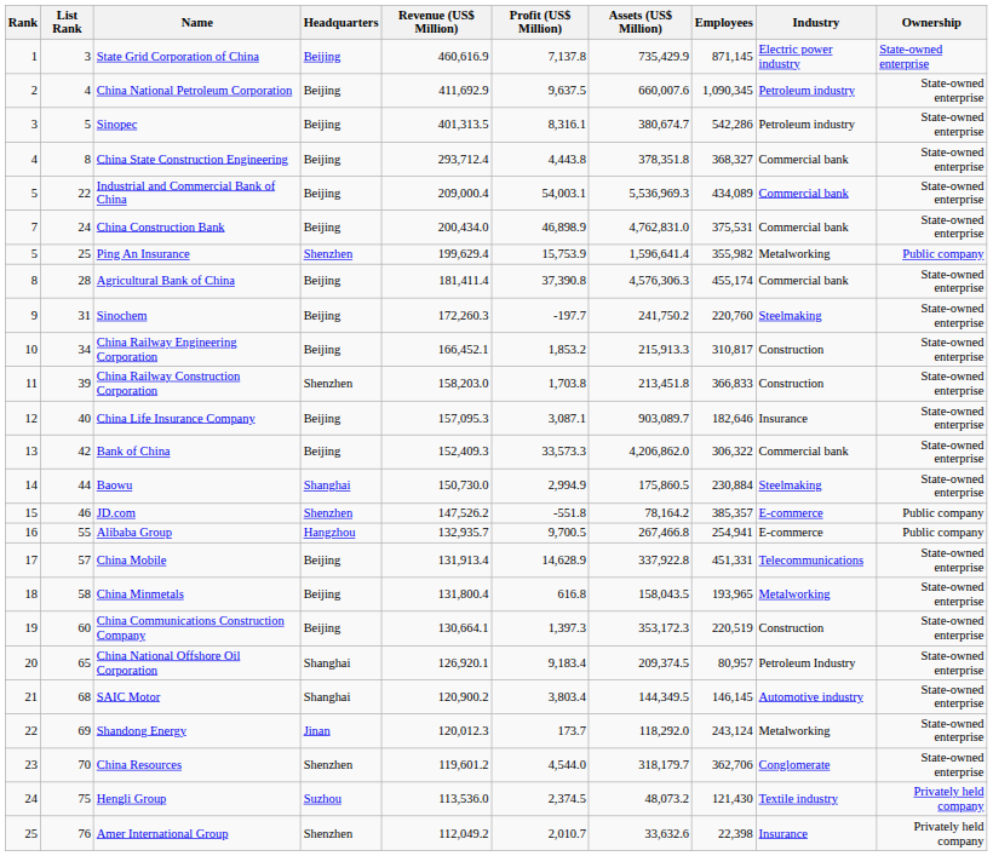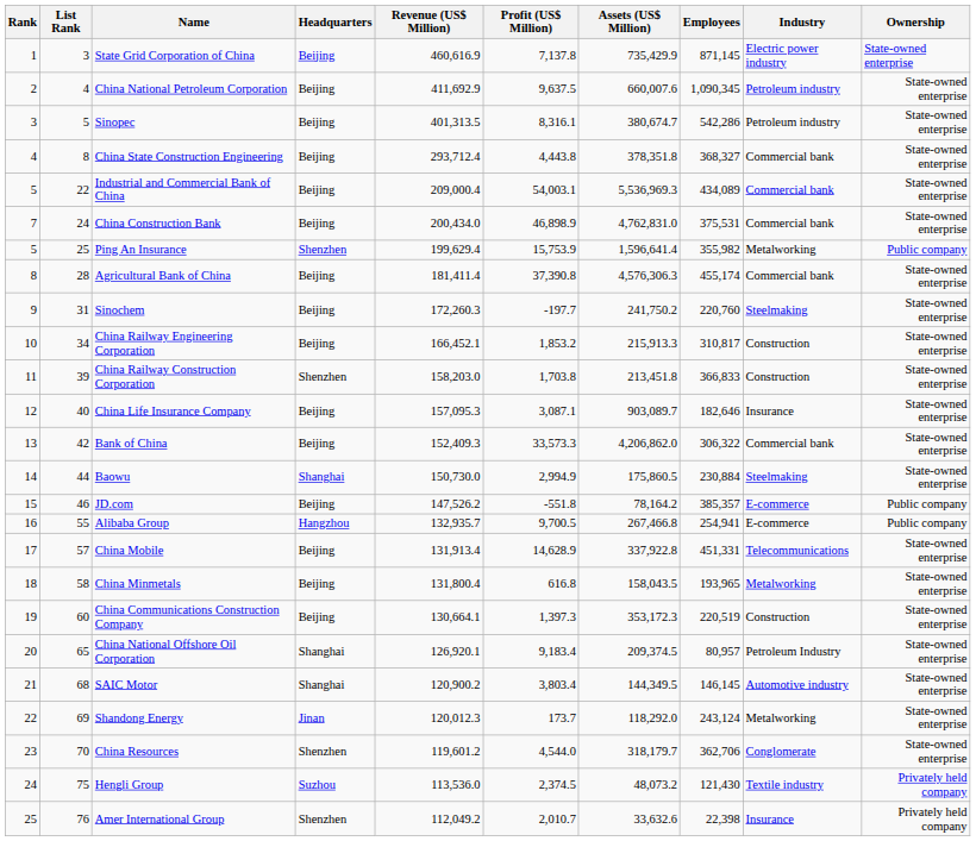 <table class="wikitable sortable" style="text-align:right;">
 <tr>
 <th align="center">Rank</th>
 <th align="center">List Rank</th>
 <th align="center">Name</th>
 <th align="center">Headquarters</th>
 <th align="center">Revenue (US$ Million)</th>
 <th align="center">Profit (US$ Million)</th>
 <th>Assets (US$ Million)</th>
 <th>Employees</th>
 <th align="center">Industry</th>
 <th align="center">Ownership</th>
 </tr>
 <tr>
 <td>1</td>
 <td>3</td>
 <td align="left"><a href='#'>State Grid Corporation of China</a></td>
 <td align="left"><a href='#'>Beijing</a></td>
 <td>460,616.9</td>
 <td>7,137.8</td>
 <td>735,429.9</td>
 <td>871,145</td>
 <td align="left"><a href='#'>Electric power industry</a></td>
 <td align="left"><a href='#'>State-owned enterprise</a></td>
 </tr>
 <tr>
 <td>2</td>
 <td>4</td>
 <td align="left"><a href='#'>China National Petroleum Corporation</a></td>
 <td align="left">Beijing</td>
 <td>411,692.9</td>
 <td>9,637.5</td>
 <td>660,007.6</td>
 <td>1,090,345</td>
 <td align="left"><a href='#'>Petroleum industry</a></td>
 <td>State-owned enterprise</td>
 </tr>
 <tr>
 <td>3</td>
 <td>5</td>
 <td align="left"><a href='#'>Sinopec</a></td>
 <td align="left">Beijing</td>
 <td>401,313.5</td>
 <td>8,316.1</td>
 <td>380,674.7</td>
 <td>542,286</td>
 <td align="left">Petroleum industry</td>
 <td>State-owned enterprise</td>
 </tr>
 <tr>
 <td>4</td>
 <td>8</td>
 <td align="left"><a href='#'>China State Construction Engineering</a></td>
 <td align="left">Beijing</td>
 <td>293,712.4</td>
 <td>4,443.8</td>
 <td>378,351.8</td>
 <td>368,327</td>
 <td align="left">Commercial bank</td>
 <td>State-owned enterprise</td>
 </tr>
 <tr>
 <td>5</td>
 <td>22</td>
 <td align="left"><a href='#'>Industrial and Commercial Bank of China</a></td>
 <td align="left">Beijing</td>
 <td>209,000.4</td>
 <td>54,003.1</td>
 <td>5,536,969.3</td>
 <td>434,089</td>
 <td align="left"><a href='#'>Commercial bank</a></td>
 <td>State-owned enterprise</td>
 </tr>
 <tr>
 <td>7</td>
 <td>24</td>
 <td align="left"><a href='#'>China Construction Bank</a></td>
 <td align="left">Beijing</td>
 <td>200,434.0</td>
 <td>46,898.9</td>
 <td>4,762,831.0</td>
 <td>375,531</td>
 <td align="left">Commercial bank</td>
 <td>State-owned enterprise</td>
 </tr>
 <tr>
 <td>5</td>
 <td>25</td>
 <td align="left"><a href='#'>Ping An Insurance</a></td>
 <td align="left"><a href='#'>Shenzhen</a></td>
 <td>199,629.4</td>
 <td>15,753.9</td>
 <td>1,596,641.4</td>
 <td>355,982</td>
 <td align="left">Metalworking</td>
 <td><a href='#'>Public company</a></td>
 </tr>
 <tr>
 <td>8</td>
 <td>28</td>
 <td align="left"><a href='#'>Agricultural Bank of China</a></td>
 <td align="left">Beijing</td>
 <td>181,411.4</td>
 <td>37,390.8</td>
 <td>4,576,306.3</td>
 <td>455,174</td>
 <td align="left">Commercial bank</td>
 <td>State-owned enterprise</td>
 </tr>
 <tr>
 <td>9</td>
 <td>31</td>
 <td align="left"><a href='#'>Sinochem</a></td>
 <td align="left">Beijing</td>
 <td>172,260.3</td>
 <td>-197.7</td>
 <td>241,750.2</td>
 <td>220,760</td>
 <td align="left"><a href='#'>Steelmaking</a></td>
 <td>State-owned enterprise</td>
 </tr>
 <tr>
 <td>10</td>
 <td>34</td>
 <td align="left"><a href='#'>China Railway Engineering Corporation</a></td>
 <td align="left">Beijing</td>
 <td>166,452.1</td>
 <td>1,853.2</td>
 <td>215,913.3</td>
 <td>310,817</td>
 <td align="left">Construction</td>
 <td>State-owned enterprise</td>
 </tr>
 <tr>
 <td>11</td>
 <td>39</td>
 <td align="left"><a href='#'>China Railway Construction Corporation</a></td>
 <td align="left">Shenzhen</td>
 <td>158,203.0</td>
 <td>1,703.8</td>
 <td>213,451.8</td>
 <td>366,833</td>
 <td align="left">Construction</td>
 <td>State-owned enterprise</td>
 </tr>
 <tr>
 <td>12</td>
 <td>40</td>
 <td align="left"><a href='#'>China Life Insurance Company</a></td>
 <td align="left">Beijing</td>
 <td>157,095.3</td>
 <td>3,087.1</td>
 <td>903,089.7</td>
 <td>182,646</td>
 <td align="left">Insurance</td>
 <td>State-owned enterprise</td>
 </tr>
 <tr>
 <td>13</td>
 <td>42</td>
 <td align="left"><a href='#'>Bank of China</a></td>
 <td align="left">Beijing</td>
 <td>152,409.3</td>
 <td>33,573.3</td>
 <td>4,206,862.0</td>
 <td>306,322</td>
 <td align="left">Commercial bank</td>
 <td>State-owned enterprise</td>
 </tr>
 <tr>
 <td>14</td>
 <td>44</td>
 <td align="left"><a href='#'>Baowu</a></td>
 <td align="left"><a href='#'>Shanghai</a></td>
 <td>150,730.0</td>
 <td>2,994.9</td>
 <td>175,860.5</td>
 <td>230,884</td>
 <td align="left"><a href='#'>Steelmaking</a></td>
 <td>State-owned enterprise</td>
 </tr>
 <tr>
 <td>15</td>
 <td>46</td>
 <td align="left"><a href='#'>JD.com</a></td>
-<td align="left"><a href='#'>Shenzhen</a></td>
+<td align="left">Beijing</td>
 <td>147,526.2</td>
 <td>-551.8</td>
 <td>78,164.2</td>
 <td>385,357</td>
 <td align="left"><a href='#'>E-commerce</a></td>
 <td>Public company</td>
 </tr>
 <tr>
 <td>16</td>
 <td>55</td>
 <td align="left"><a href='#'>Alibaba Group</a></td>
 <td align="left"><a href='#'>Hangzhou</a></td>
 <td>132,935.7</td>
 <td>9,700.5</td>
 <td>267,466.8</td>
 <td>254,941</td>
 <td align="left">E-commerce</td>
 <td>Public company</td>
 </tr>
 <tr>
 <td>17</td>
 <td>57</td>
 <td align="left"><a href='#'>China Mobile</a></td>
 <td align="left">Beijing</td>
 <td>131,913.4</td>
 <td>14,628.9</td>
 <td>337,922.8</td>
 <td>451,331</td>
 <td align="left"><a href='#'>Telecommunications</a></td>
 <td>State-owned enterprise</td>
 </tr>
 <tr>
 <td>18</td>
 <td>58</td>
 <td align="left"><a href='#'>China Minmetals</a></td>
 <td align="left">Beijing</td>
 <td>131,800.4</td>
 <td>616.8</td>
 <td>158,043.5</td>
 <td>193,965</td>
 <td align="left"><a href='#'>Metalworking</a></td>
 <td>State-owned enterprise</td>
 </tr>
 <tr>
 <td>19</td>
 <td>60</td>
 <td align="left"><a href='#'>China Communications Construction Company</a></td>
 <td align="left">Beijing</td>
 <td>130,664.1</td>
 <td>1,397.3</td>
 <td>353,172.3</td>
 <td>220,519</td>
 <td align="left">Construction</td>
 <td>State-owned enterprise</td>
 </tr>
 <tr>
 <td>20</td>
 <td>65</td>
 <td align="left"><a href='#'>China National Offshore Oil Corporation</a></td>
 <td align="left">Shanghai</td>
 <td>126,920.1</td>
 <td>9,183.4</td>
 <td>209,374.5</td>
 <td>80,957</td>
 <td align="left">Petroleum Industry</td>
 <td>State-owned enterprise</td>
 </tr>
 <tr>
 <td>21</td>
 <td>68</td>
 <td align="left"><a href='#'>SAIC Motor</a></td>
 <td align="left">Shanghai</td>
 <td>120,900.2</td>
 <td>3,803.4</td>
 <td>144,349.5</td>
 <td>146,145</td>
 <td align="left"><a href='#'>Automotive industry</a></td>
 <td>State-owned enterprise</td>
 </tr>
 <tr>
 <td>22</td>
 <td>69</td>
 <td align="left"><a href='#'>Shandong Energy</a></td>
 <td align="left"><a href='#'>Jinan</a></td>
 <td>120,012.3</td>
 <td>173.7</td>
 <td>118,292.0</td>
 <td>243,124</td>
 <td align="left">Metalworking</td>
 <td>State-owned enterprise</td>
 </tr>
 <tr>
 <td>23</td>
 <td>70</td>
 <td align="left"><a href='#'>China Resources</a></td>
 <td align="left">Shenzhen</td>
 <td>119,601.2</td>
 <td>4,544.0</td>
 <td>318,179.7</td>
 <td>362,706</td>
 <td align="left"><a href='#'>Conglomerate</a></td>
 <td>State-owned enterprise</td>
 </tr>
 <tr>
 <td>24</td>
 <td>75</td>
 <td align="left"><a href='#'>Hengli Group</a></td>
 <td align="left"><a href='#'>Suzhou</a></td>
 <td>113,536.0</td>
 <td>2,374.5</td>
 <td>48,073.2</td>
 <td>121,430</td>
 <td align="left"><a href='#'>Textile industry</a></td>
 <td><a href='#'>Privately held company</a></td>
 </tr>
 <tr>
 <td>25</td>
 <td>76</td>
 <td align="left"><a href='#'>Amer International Group</a></td>
 <td align="left">Shenzhen</td>
 <td>112,049.2</td>
 <td>2,010.7</td>
 <td>33,632.6</td>
 <td>22,398</td>
 <td align="left"><a href='#'>Insurance</a></td>
 <td>Privately held company</td>
 </tr>
 </table>
